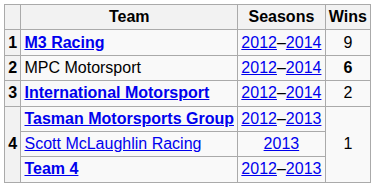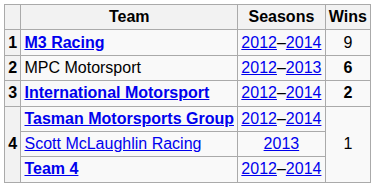 <table class="wikitable">
 <tr>
 <th></th>
 <th>Team</th>
 <th>Seasons</th>
 <th>Wins</th>
 </tr>
 <tr align="center">
 <th>1</th>
 <td align="left"> <strong><a href='#'>M3 Racing</a></strong></td>
 <td><a href='#'>2012</a>–<a href='#'>2014</a></td>
 <td>9</td>
 </tr>
 <tr align="center">
 <th>2</th>
 <td align="left"> MPC Motorsport</td>
-<td><a href='#'>2012</a>–<a href='#'>2014</a></td>
+<td><a href='#'>2012</a>–<a href='#'>2013</a></td>
 <td><strong>6</strong></td>
 </tr>
 <tr align="center">
 <th>3</th>
 <td align="left"> <strong><a href='#'>International Motorsport</a></strong></td>
 <td><a href='#'>2012</a>–<a href='#'>2014</a></td>
-<td>2</td>
+<td><strong>2</strong></td>
 </tr>
 <tr align="center">
 <th rowspan=3>4</th>
 <td align="left"> <strong><a href='#'>Tasman Motorsports Group</a></strong></td>
-<td><a href='#'>2012</a>–<a href='#'>2013</a></td>
+<td><a href='#'>2012</a>–<a href='#'>2014</a></td>
 <td rowspan=3>1</td>
 </tr>
 <tr align="center">
 <td align="left"> <a href='#'>Scott McLaughlin Racing</a></td>
 <td><a href='#'>2013</a></td>
 </tr>
 <tr align="center">
 <td align="left"> <strong><a href='#'>Team 4</a></strong></td>
-<td><a href='#'>2012</a>–<a href='#'>2013</a></td>
+<td><a href='#'>2012</a>–<a href='#'>2014</a></td>
 </tr>
 </table>
